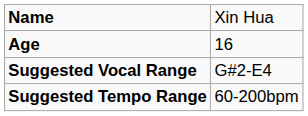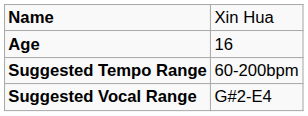 <table class="wikitable">
 <tr>
 <td><strong>Name</strong></td>
 <td>Xin Hua</td>
 </tr>
 <tr>
 <td><strong>Age</strong></td>
 <td>16</td>
 </tr>
 <tr>
+<td><strong>Suggested Tempo Range</strong></td>
+<td>60-200bpm</td>
+</tr>
+<tr>
 <td><strong>Suggested Vocal Range</strong></td>
 <td>G#2-E4</td>
 </tr>
-<tr>
-<td><strong>Suggested Tempo Range</strong></td>
-<td>60-200bpm</td>
-</tr>
 </table>
